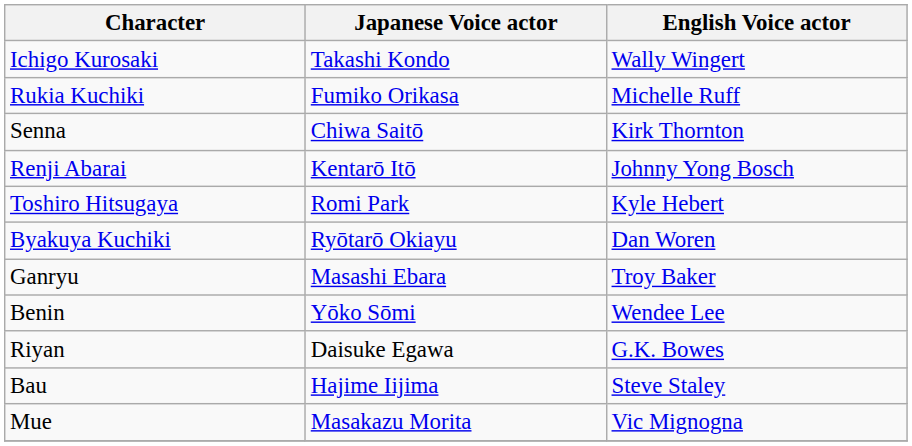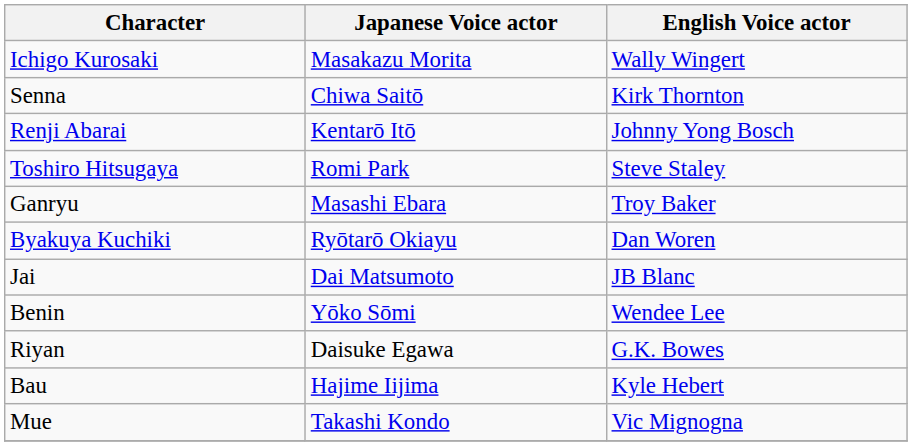 <table class="wikitable"  style="width:50%">
 <tr>
 <th style="width:15%;">Character</th>
 <th style="width:15%;">Japanese Voice actor</th>
 <th style="width:15%;">English Voice actor</th>
 </tr>
 <tr>
 <td><a href='#'>Ichigo Kurosaki</a></td>
-<td><a href='#'>Takashi Kondo</a></td>
+<td><a href='#'>Masakazu Morita</a></td>
 <td><a href='#'>Wally Wingert</a></td>
-</tr>
-<tr>
-<td><a href='#'>Rukia Kuchiki</a></td>
-<td><a href='#'>Fumiko Orikasa</a></td>
-<td><a href='#'>Michelle Ruff</a></td>
 </tr>
 <tr>
 <td>Senna</td>
 <td><a href='#'>Chiwa Saitō</a></td>
 <td><a href='#'>Kirk Thornton</a></td>
 </tr>
 <tr>
 <td><a href='#'>Renji Abarai</a></td>
 <td><a href='#'>Kentarō Itō</a></td>
 <td><a href='#'>Johnny Yong Bosch</a></td>
 </tr>
 <tr>
 <td><a href='#'>Toshiro Hitsugaya</a></td>
 <td><a href='#'>Romi Park</a></td>
-<td><a href='#'>Kyle Hebert</a></td>
+<td><a href='#'>Steve Staley</a></td>
+</tr>
+<tr>
+<td>Ganryu</td>
+<td><a href='#'>Masashi Ebara</a></td>
+<td><a href='#'>Troy Baker</a></td>
 </tr>
 <tr>
 <td><a href='#'>Byakuya Kuchiki</a></td>
 <td><a href='#'>Ryōtarō Okiayu</a></td>
 <td><a href='#'>Dan Woren</a></td>
 </tr>
 <tr>
-<td>Ganryu</td>
-<td><a href='#'>Masashi Ebara</a></td>
-<td><a href='#'>Troy Baker</a></td>
+<td>Jai</td>
+<td><a href='#'>Dai Matsumoto</a></td>
+<td><a href='#'>JB Blanc</a></td>
 </tr>
 <tr>
 <td>Benin</td>
 <td><a href='#'>Yōko Sōmi</a></td>
 <td><a href='#'>Wendee Lee</a></td>
 </tr>
 <tr>
 <td>Riyan</td>
 <td>Daisuke Egawa</td>
 <td><a href='#'>G.K. Bowes</a></td>
 </tr>
 <tr>
 <td>Bau</td>
 <td><a href='#'>Hajime Iijima</a></td>
-<td><a href='#'>Steve Staley</a></td>
+<td><a href='#'>Kyle Hebert</a></td>
 </tr>
 <tr>
 <td>Mue</td>
-<td><a href='#'>Masakazu Morita</a></td>
+<td><a href='#'>Takashi Kondo</a></td>
 <td><a href='#'>Vic Mignogna</a></td>
 </tr>
 <tr>
 </tr>
 </table>
